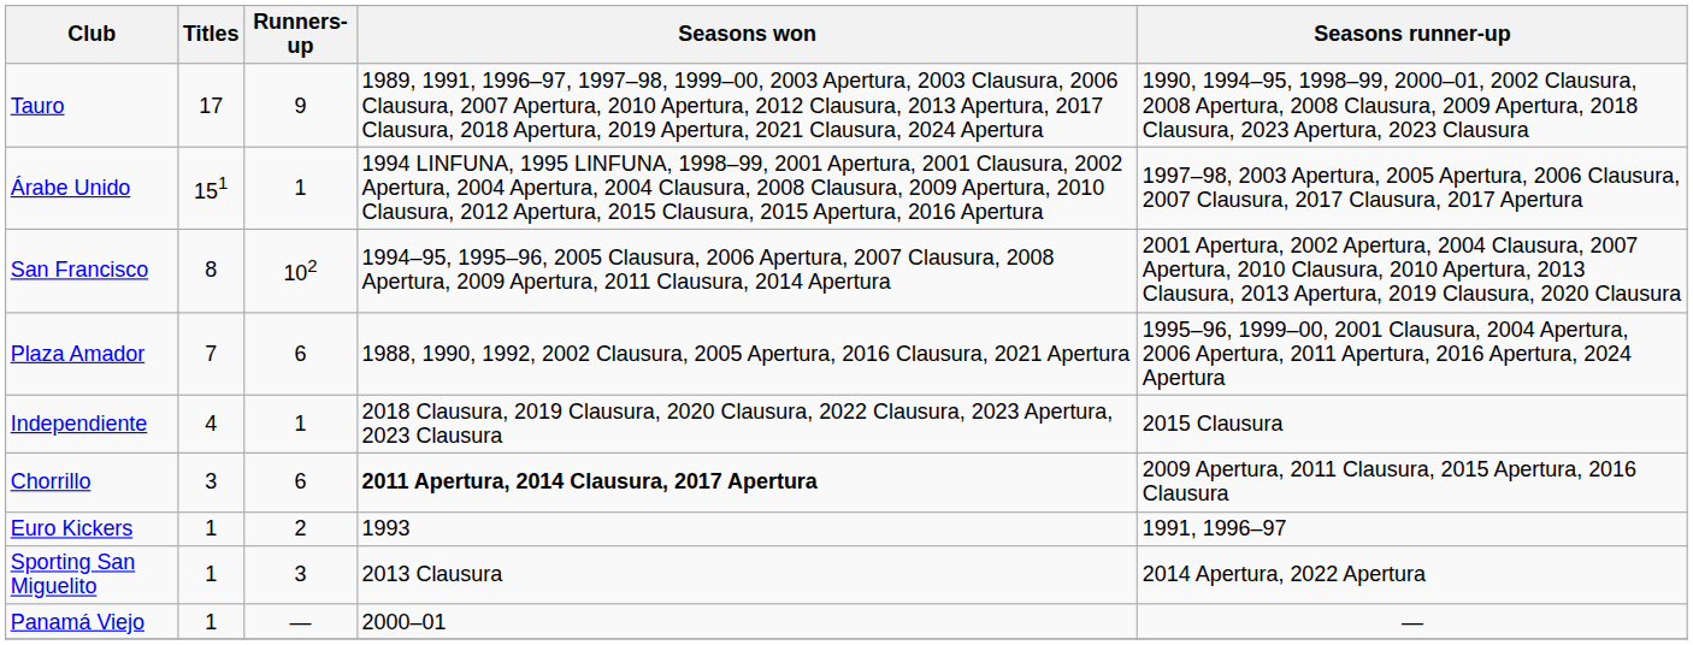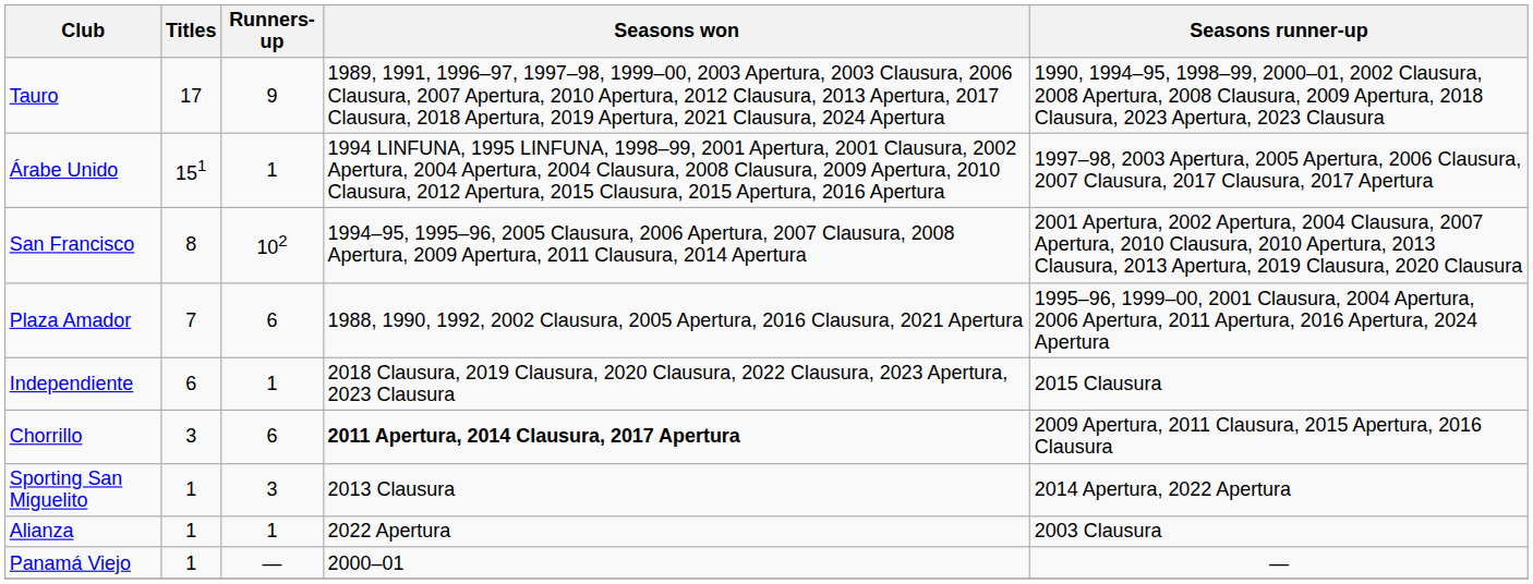 <table class="wikitable sortable plainrowheaders">
 <tr>
 <th scope=col>Club</th>
 <th scope=col>Titles</th>
 <th scope=col>Runners-up</th>
 <th scope=col>Seasons won</th>
 <th scope=col>Seasons runner-up</th>
 </tr>
 <tr>
 <td><a href='#'>Tauro</a></td>
 <td align=center>17</td>
 <td align=center>9</td>
 <td>1989, 1991, 1996–97, 1997–98, 1999–00, 2003 Apertura, 2003 Clausura, 2006 Clausura, 2007 Apertura, 2010 Apertura, 2012 Clausura, 2013 Apertura, 2017 Clausura, 2018 Apertura, 2019 Apertura, 2021 Clausura, 2024 Apertura</td>
 <td>1990, 1994–95, 1998–99, 2000–01, 2002 Clausura, 2008 Apertura, 2008 Clausura, 2009 Apertura, 2018 Clausura, 2023 Apertura, 2023 Clausura</td>
 </tr>
 <tr>
 <td><a href='#'>Árabe Unido</a></td>
 <td align=center>15<sup>1</sup></td>
 <td align=center>1</td>
 <td>1994 LINFUNA, 1995 LINFUNA, 1998–99, 2001 Apertura, 2001 Clausura, 2002 Apertura, 2004 Apertura, 2004 Clausura, 2008 Clausura, 2009 Apertura, 2010 Clausura, 2012 Apertura, 2015 Clausura, 2015 Apertura, 2016 Apertura</td>
 <td>1997–98, 2003 Apertura, 2005 Apertura, 2006 Clausura, 2007 Clausura, 2017 Clausura, 2017 Apertura</td>
 </tr>
 <tr>
 <td><a href='#'>San Francisco</a></td>
 <td align=center>8</td>
 <td align=center>10<sup>2</sup></td>
 <td>1994–95, 1995–96, 2005 Clausura, 2006 Apertura, 2007 Clausura, 2008 Apertura, 2009 Apertura, 2011 Clausura, 2014 Apertura</td>
 <td>2001 Apertura, 2002 Apertura, 2004 Clausura, 2007 Apertura, 2010 Clausura, 2010 Apertura, 2013 Clausura, 2013 Apertura, 2019 Clausura, 2020 Clausura</td>
 </tr>
 <tr>
 <td><a href='#'>Plaza Amador</a></td>
 <td align=center>7</td>
 <td align=center>6</td>
 <td>1988, 1990, 1992, 2002 Clausura, 2005 Apertura, 2016 Clausura, 2021 Apertura</td>
 <td>1995–96, 1999–00, 2001 Clausura, 2004 Apertura, 2006 Apertura, 2011 Apertura, 2016 Apertura, 2024 Apertura</td>
 </tr>
 <tr>
 <td><a href='#'>Independiente</a></td>
-<td align=center>4</td>
+<td align=center>6</td>
 <td align=center>1</td>
 <td>2018 Clausura, 2019 Clausura, 2020 Clausura, 2022 Clausura, 2023 Apertura, 2023 Clausura</td>
 <td>2015 Clausura</td>
 </tr>
 <tr>
 <td><a href='#'>Chorrillo</a></td>
 <td align=center>3</td>
 <td align=center>6</td>
 <td><strong>2011 Apertura, 2014 Clausura, 2017 Apertura</strong></td>
 <td>2009 Apertura, 2011 Clausura, 2015 Apertura, 2016 Clausura</td>
 </tr>
 <tr>
-<td><a href='#'>Euro Kickers</a></td>
-<td align=center>1</td>
-<td align=center>2</td>
-<td>1993</td>
-<td>1991, 1996–97</td>
-</tr>
-<tr>
 <td><a href='#'>Sporting San Miguelito</a></td>
 <td align=center>1</td>
 <td align=center>3</td>
 <td>2013 Clausura</td>
 <td>2014 Apertura, 2022 Apertura</td>
+</tr>
+<tr>
+<td><a href='#'>Alianza</a></td>
+<td align=center>1</td>
+<td align=center>1</td>
+<td>2022 Apertura</td>
+<td>2003 Clausura</td>
 </tr>
 <tr>
 <td><a href='#'>Panamá Viejo</a></td>
 <td align=center>1</td>
 <td align=center>—</td>
 <td>2000–01</td>
 <td align=center>—</td>
 </tr>
 <tr>
 </tr>
 </table>
